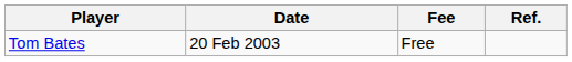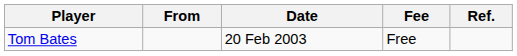 <table class="wikitable sortable" style="text-align:center; font-size:95%;width:60%; text-align:left">
 <tr>
 <th>Player</th>
+<th>From</th>
 <th>Date</th>
 <th>Fee</th>
 <th>Ref.</th>
 </tr>
 <tr>
 <td> <a href='#'>Tom Bates</a></td>
+<td></td>
 <td>20 Feb 2003</td>
 <td>Free</td>
 <td></td>
 </tr>
 </table>
